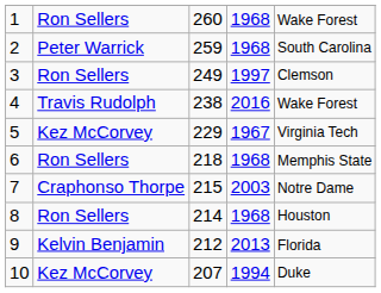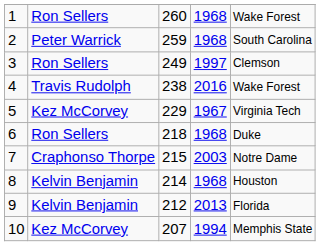 <table class="wikitable">
 <tr>
 </tr>
 <tr>
 <td>1</td>
 <td><a href='#'>Ron Sellers</a></td>
 <td>260</td>
 <td><a href='#'>1968</a></td>
 <td style="font-size:80%;">Wake Forest</td>
 </tr>
 <tr>
 <td>2</td>
 <td><a href='#'>Peter Warrick</a></td>
 <td>259</td>
 <td><a href='#'>1968</a></td>
 <td style="font-size:80%;">South Carolina</td>
 </tr>
 <tr>
 <td>3</td>
 <td><a href='#'>Ron Sellers</a></td>
 <td>249</td>
 <td><a href='#'>1997</a></td>
 <td style="font-size:80%;">Clemson</td>
 </tr>
 <tr>
 <td>4</td>
 <td><a href='#'>Travis Rudolph</a></td>
 <td>238</td>
 <td><a href='#'>2016</a></td>
 <td style="font-size:80%;">Wake Forest</td>
 </tr>
 <tr>
 <td>5</td>
 <td><a href='#'>Kez McCorvey</a></td>
 <td>229</td>
 <td><a href='#'>1967</a></td>
 <td style="font-size:80%;">Virginia Tech</td>
 </tr>
 <tr>
 <td>6</td>
 <td><a href='#'>Ron Sellers</a></td>
 <td>218</td>
 <td><a href='#'>1968</a></td>
-<td style="font-size:80%;">Memphis State</td>
+<td style="font-size:80%;">Duke</td>
 </tr>
 <tr>
 <td>7</td>
 <td><a href='#'>Craphonso Thorpe</a></td>
 <td>215</td>
 <td><a href='#'>2003</a></td>
 <td style="font-size:80%;">Notre Dame</td>
 </tr>
 <tr>
 <td>8</td>
-<td><a href='#'>Ron Sellers</a></td>
+<td><a href='#'>Kelvin Benjamin</a></td>
 <td>214</td>
 <td><a href='#'>1968</a></td>
 <td style="font-size:80%;">Houston</td>
 </tr>
 <tr>
 <td>9</td>
 <td><a href='#'>Kelvin Benjamin</a></td>
 <td>212</td>
 <td><a href='#'>2013</a></td>
 <td style="font-size:80%;">Florida</td>
 </tr>
 <tr>
 <td>10</td>
 <td><a href='#'>Kez McCorvey</a></td>
 <td>207</td>
 <td><a href='#'>1994</a></td>
-<td style="font-size:80%;">Duke</td>
+<td style="font-size:80%;">Memphis State</td>
 </tr>
 </table>
